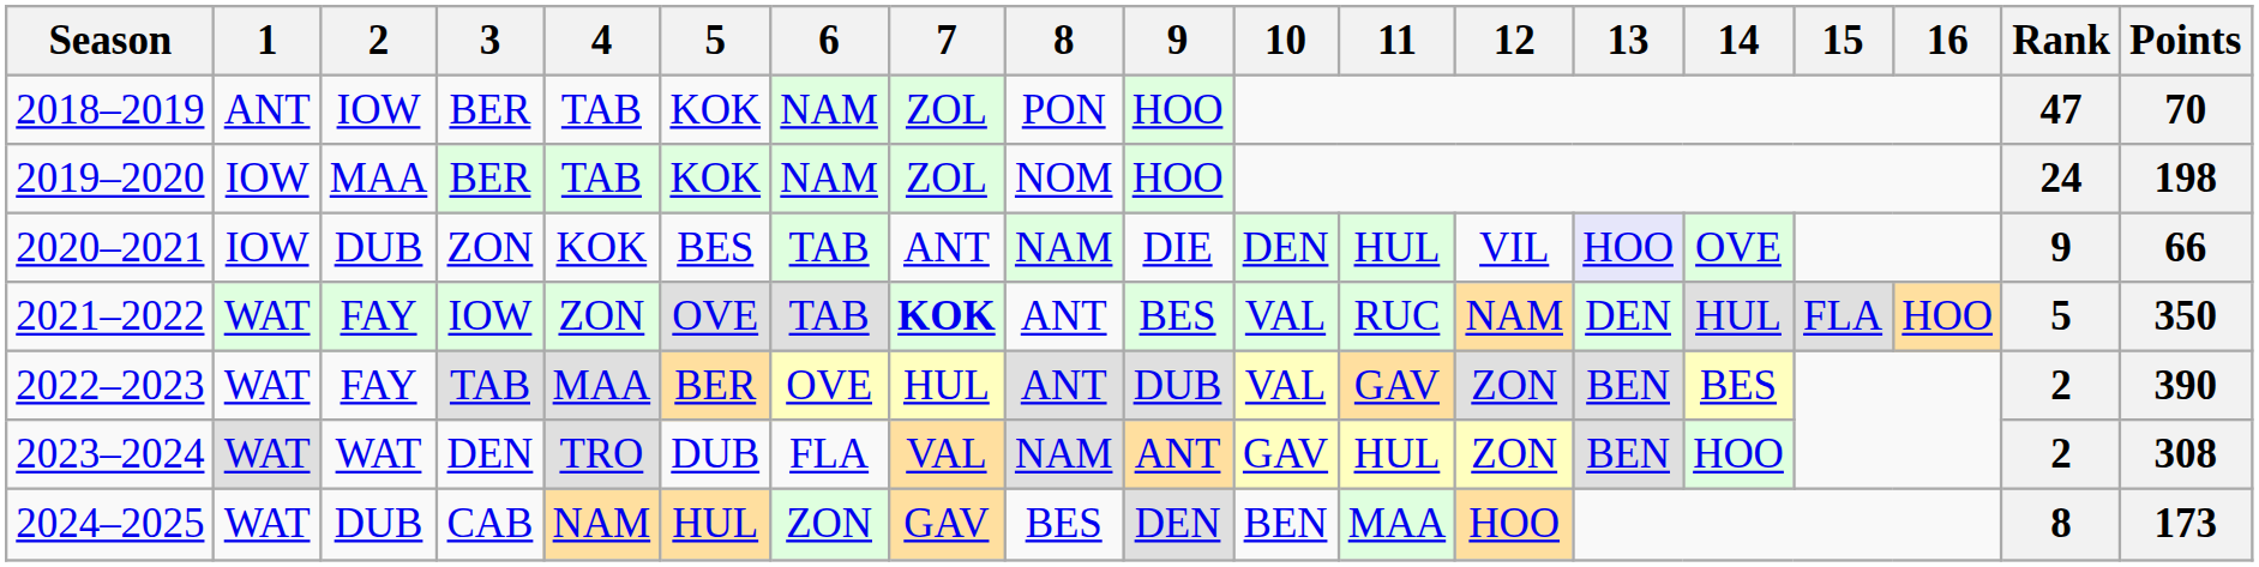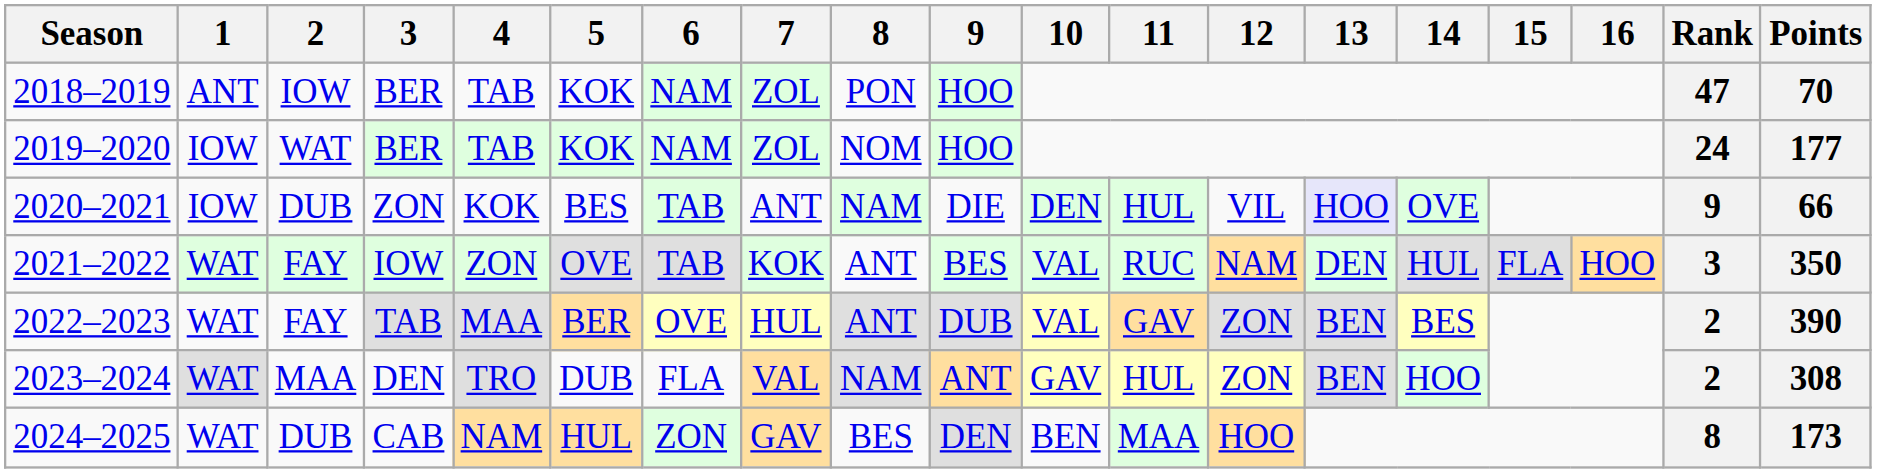 <table class="wikitable" style="text-align:center; font-size:95%">
 <tr>
 <th>Season</th>
 <th>1</th>
 <th>2</th>
 <th>3</th>
 <th>4</th>
 <th>5</th>
 <th>6</th>
 <th>7</th>
 <th>8</th>
 <th>9</th>
 <th>10</th>
 <th>11</th>
 <th>12</th>
 <th>13</th>
 <th>14</th>
 <th>15</th>
 <th>16</th>
 <th>Rank</th>
 <th>Points</th>
 </tr>
 <tr>
 <td><a href='#'>2018–2019</a></td>
 <td><a href='#'>ANT</a><br></td>
 <td><a href='#'>IOW</a><br></td>
 <td><a href='#'>BER</a><br></td>
 <td><a href='#'>TAB</a><br></td>
 <td><a href='#'>KOK</a><br></td>
 <td bgcolor="#dfffdf"><a href='#'>NAM</a><br></td>
 <td bgcolor="#dfffdf"><a href='#'>ZOL</a><br></td>
 <td><a href='#'>PON</a><br></td>
 <td bgcolor="#dfffdf"><a href='#'>HOO</a><br></td>
 <td colspan=7></td>
 <th>47</th>
 <th>70</th>
 </tr>
 <tr>
 <td><a href='#'>2019–2020</a></td>
 <td><a href='#'>IOW</a><br></td>
-<td><a href='#'>MAA</a><br></td>
+<td><a href='#'>WAT</a><br></td>
 <td bgcolor="#dfffdf"><a href='#'>BER</a><br></td>
 <td bgcolor="#dfffdf"><a href='#'>TAB</a><br></td>
 <td bgcolor="#dfffdf"><a href='#'>KOK</a><br></td>
 <td bgcolor="#dfffdf"><a href='#'>NAM</a><br></td>
 <td bgcolor="#dfffdf"><a href='#'>ZOL</a><br></td>
 <td><a href='#'>NOM</a><br></td>
 <td bgcolor="#dfffdf"><a href='#'>HOO</a><br></td>
 <td colspan=7></td>
 <th>24</th>
-<th>198</th>
+<th>177</th>
 </tr>
 <tr>
 <td><a href='#'>2020–2021</a></td>
 <td><a href='#'>IOW</a><br></td>
 <td><a href='#'>DUB</a><br></td>
 <td><a href='#'>ZON</a><br></td>
 <td><a href='#'>KOK</a><br></td>
 <td><a href='#'>BES</a><br></td>
 <td bgcolor="#dfffdf"><a href='#'>TAB</a><br></td>
 <td><a href='#'>ANT</a><br></td>
 <td bgcolor="#dfffdf"><a href='#'>NAM</a><br></td>
 <td><a href='#'>DIE</a><br></td>
 <td bgcolor="#dfffdf"><a href='#'>DEN</a><br></td>
 <td bgcolor="#dfffdf"><a href='#'>HUL</a><br></td>
 <td><a href='#'>VIL</a><br></td>
 <td style="background: lavender;"><a href='#'>HOO</a><br></td>
 <td bgcolor="#dfffdf"><a href='#'>OVE</a><br></td>
 <td colspan=2></td>
 <th>9</th>
 <th>66</th>
 </tr>
 <tr>
 <td><a href='#'>2021–2022</a></td>
 <td bgcolor="#dfffdf"><a href='#'>WAT</a><br></td>
 <td bgcolor="#dfffdf"><a href='#'>FAY</a><br></td>
 <td bgcolor="#dfffdf"><a href='#'>IOW</a><br></td>
 <td bgcolor="#dfffdf"><a href='#'>ZON</a><br></td>
 <td bgcolor="#dfdfdf"><a href='#'>OVE</a><br></td>
 <td bgcolor="#dfdfdf"><a href='#'>TAB</a><br></td>
-<td bgcolor="#dfffdf"><strong><a href='#'>KOK</a><br></strong></td>
+<td bgcolor="#dfffdf"><a href='#'>KOK</a><br></td>
 <td><a href='#'>ANT</a><br></td>
 <td bgcolor="#dfffdf"><a href='#'>BES</a><br></td>
 <td bgcolor="#dfffdf"><a href='#'>VAL</a><br></td>
 <td bgcolor="#dfffdf"><a href='#'>RUC</a><br></td>
 <td bgcolor="#ffdf9f"><a href='#'>NAM</a><br></td>
 <td bgcolor="#dfffdf"><a href='#'>DEN</a><br></td>
 <td bgcolor="#dfdfdf"><a href='#'>HUL</a><br></td>
 <td bgcolor="#dfdfdf"><a href='#'>FLA</a><br></td>
 <td bgcolor="#ffdf9f"><a href='#'>HOO</a><br></td>
-<th>5</th>
+<th>3</th>
 <th>350</th>
 </tr>
 <tr>
 <td><a href='#'>2022–2023</a></td>
 <td><a href='#'>WAT</a><br></td>
 <td><a href='#'>FAY</a><br></td>
 <td bgcolor="#dfdfdf"><a href='#'>TAB</a><br></td>
 <td bgcolor="#dfdfdf"><a href='#'>MAA</a><br></td>
 <td bgcolor="#ffdf9f"><a href='#'>BER</a><br></td>
 <td bgcolor="#ffffbf"><a href='#'>OVE</a><br></td>
 <td bgcolor="#ffffbf"><a href='#'>HUL</a><br></td>
 <td bgcolor="#dfdfdf"><a href='#'>ANT</a><br></td>
 <td bgcolor="#dfdfdf"><a href='#'>DUB</a><br></td>
 <td bgcolor="#ffffbf"><a href='#'>VAL</a><br></td>
 <td bgcolor="#ffdf9f"><a href='#'>GAV</a><br></td>
 <td bgcolor="#dfdfdf"><a href='#'>ZON</a><br></td>
 <td bgcolor="#dfdfdf"><a href='#'>BEN</a><br></td>
 <td bgcolor="#ffffbf"><a href='#'>BES</a><br></td>
 <td colspan=2 rowspan=2></td>
 <th>2</th>
 <th>390</th>
 </tr>
 <tr>
 <td><a href='#'>2023–2024</a></td>
 <td bgcolor="#dfdfdf"><a href='#'>WAT</a><br></td>
-<td><a href='#'>WAT</a><br></td>
+<td><a href='#'>MAA</a><br></td>
 <td><a href='#'>DEN</a><br></td>
 <td bgcolor="#dfdfdf"><a href='#'>TRO</a><br></td>
 <td><a href='#'>DUB</a><br></td>
 <td><a href='#'>FLA</a><br></td>
 <td bgcolor="#ffdf9f"><a href='#'>VAL</a><br></td>
 <td bgcolor="#dfdfdf"><a href='#'>NAM</a><br></td>
 <td bgcolor="#ffdf9f"><a href='#'>ANT</a><br></td>
 <td bgcolor="#ffffbf"><a href='#'>GAV</a><br></td>
 <td bgcolor="#ffffbf"><a href='#'>HUL</a><br></td>
 <td bgcolor="#ffffbf"><a href='#'>ZON</a><br></td>
 <td bgcolor="#dfdfdf"><a href='#'>BEN</a><br></td>
 <td bgcolor="#dfffdf"><a href='#'>HOO</a><br></td>
 <th>2</th>
 <th>308</th>
 </tr>
 <tr>
 <td><a href='#'>2024–2025</a></td>
 <td><a href='#'>WAT</a><br></td>
 <td><a href='#'>DUB</a><br></td>
 <td><a href='#'>CAB</a><br></td>
 <td bgcolor="#ffdf9f"><a href='#'>NAM</a><br></td>
 <td bgcolor="#ffdf9f"><a href='#'>HUL</a><br></td>
 <td bgcolor="#dfffdf"><a href='#'>ZON</a><br></td>
 <td bgcolor="#ffdf9f"><a href='#'>GAV</a><br></td>
 <td><a href='#'>BES</a><br></td>
 <td bgcolor="#dfdfdf"><a href='#'>DEN</a><br></td>
 <td><a href='#'>BEN</a><br></td>
 <td bgcolor="#dfffdf"><a href='#'>MAA</a><br></td>
 <td bgcolor="#ffdf9f"><a href='#'>HOO</a><br></td>
 <td colspan=4></td>
 <th>8</th>
 <th>173</th>
 </tr>
 </table>
